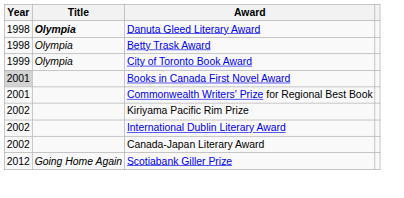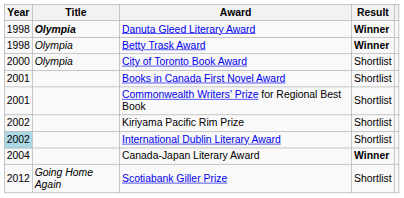 <table class="wikitable sortable mw-collapsible">
 <tr>
 <th>Year</th>
 <th>Title</th>
 <th>Award</th>
+<th>Result</th>
 <th></th>
 </tr>
 <tr>
 <td>1998</td>
 <td><strong><em>Olympia</em></strong></td>
 <td><a href='#'>Danuta Gleed Literary Award</a></td>
+<td><strong>Winner</strong></td>
 <td></td>
 </tr>
 <tr>
 <td>1998</td>
 <td><em>Olympia</em></td>
 <td><a href='#'>Betty Trask Award</a></td>
+<td><strong>Winner</strong></td>
 <td></td>
 </tr>
 <tr>
-<td>1999</td>
+<td>2000</td>
 <td><em>Olympia</em></td>
 <td><a href='#'>City of Toronto Book Award</a></td>
+<td>Shortlist</td>
 <td></td>
 </tr>
 <tr>
-<td style="background: lightgrey;">2001</td>
+<td>2001</td>
 <td><em></em></td>
 <td><a href='#'>Books in Canada First Novel Award</a></td>
+<td>Shortlist</td>
 <td></td>
 </tr>
 <tr>
 <td>2001</td>
 <td><em></em></td>
 <td><a href='#'>Commonwealth Writers' Prize</a> for Regional Best Book</td>
+<td>Shortlist</td>
 <td></td>
 </tr>
 <tr>
 <td>2002</td>
 <td><em></em></td>
 <td>Kiriyama Pacific Rim Prize</td>
+<td>Shortlist</td>
 <td></td>
 </tr>
 <tr>
-<td>2002</td>
+<td style="background: lightblue;">2002</td>
 <td><em></em></td>
 <td><a href='#'>International Dublin Literary Award</a></td>
+<td>Shortlist</td>
 <td></td>
 </tr>
 <tr>
-<td>2002</td>
+<td>2004</td>
 <td><em></em></td>
 <td>Canada-Japan Literary Award</td>
+<td><strong>Winner</strong></td>
 <td></td>
 </tr>
 <tr>
 <td>2012</td>
 <td><em>Going Home Again</em></td>
 <td><a href='#'>Scotiabank Giller Prize</a></td>
+<td>Shortlist</td>
 <td></td>
 </tr>
 </table>
